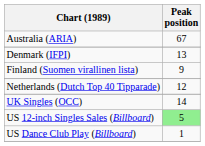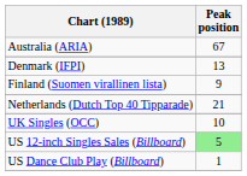 <table class="wikitable sortable">
 <tr>
 <th>Chart (1989)</th>
 <th>Peak<br>position</th>
 </tr>
 <tr>
 <td>Australia (<a href='#'>ARIA</a>)</td>
 <td align="center">67</td>
 </tr>
 <tr>
 </tr>
 <tr>
 <td>Denmark (<a href='#'>IFPI</a>)</td>
 <td align="center">13</td>
 </tr>
 <tr>
 <td>Finland (<a href='#'>Suomen virallinen lista</a>)</td>
 <td align="center">9</td>
 </tr>
 <tr>
 </tr>
 <tr>
 <td>Netherlands (<a href='#'>Dutch Top 40 Tipparade</a>)</td>
-<td align="center">12</td>
+<td align="center">21</td>
 </tr>
 <tr>
 </tr>
 <tr>
 </tr>
 <tr>
 </tr>
 <tr>
 <td><a href='#'>UK Singles</a> (<a href='#'>OCC</a>)</td>
-<td align="center">14</td>
+<td align="center">10</td>
 </tr>
 <tr>
 <td>US <a href='#'>12-inch Singles Sales</a> (<em><a href='#'>Billboard</a></em>)</td>
 <td align="center" style="background: lightgreen;">5</td>
 </tr>
 <tr>
 <td>US <a href='#'>Dance Club Play</a> (<em><a href='#'>Billboard</a></em>)</td>
 <td align="center">1</td>
 </tr>
 <tr>
 </tr>
 </table>
